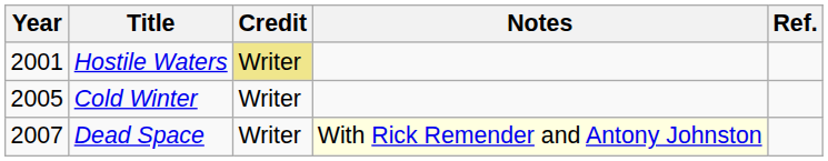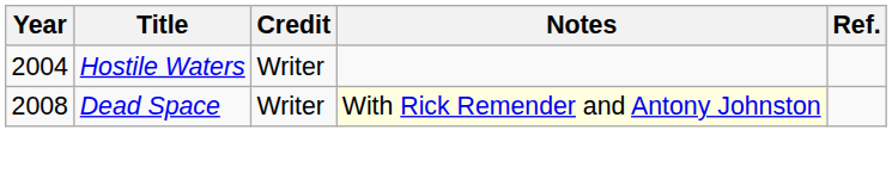 <table class="wikitable sortable">
 <tr>
 <th>Year</th>
 <th>Title</th>
 <th>Credit</th>
 <th>Notes</th>
 <th>Ref.</th>
 </tr>
 <tr>
-<td>2001</td>
+<td>2004</td>
 <td><a href='#'><em>Hostile Waters</em></a></td>
-<td style="background: khaki;">Writer</td>
-<td></td>
-<td></td>
-</tr>
-<tr>
-<td>2005</td>
-<td><em><a href='#'>Cold Winter</a></em></td>
 <td>Writer</td>
 <td></td>
 <td></td>
 </tr>
 <tr>
-<td>2007</td>
+<td>2008</td>
 <td><em><a href='#'>Dead Space</a></em></td>
 <td>Writer</td>
 <td style="background: lightyellow;">With <a href='#'>Rick Remender</a> and <a href='#'>Antony Johnston</a></td>
 <td></td>
 </tr>
 </table>
